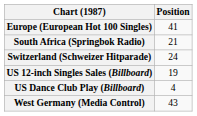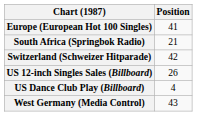 <table class="wikitable sortable plainrowheaders" style="text-align:center">
 <tr>
 <th scope="col">Chart (1987)</th>
 <th scope="col">Position</th>
 </tr>
 <tr>
 <th scope="row">Europe (European Hot 100 Singles)</th>
 <td>41</td>
 </tr>
 <tr>
 <th scope="row">South Africa (Springbok Radio)</th>
 <td>21</td>
 </tr>
 <tr>
 <th scope="row">Switzerland (Schweizer Hitparade)</th>
-<td>24</td>
+<td>42</td>
 </tr>
 <tr>
 <th scope="row">US 12-inch Singles Sales (<em>Billboard</em>)</th>
-<td>19</td>
+<td>26</td>
 </tr>
 <tr>
 <th scope="row">US Dance Club Play (<em>Billboard</em>)</th>
 <td>4</td>
 </tr>
 <tr>
 <th scope="row">West Germany (Media Control)</th>
 <td>43</td>
 </tr>
 </table>
